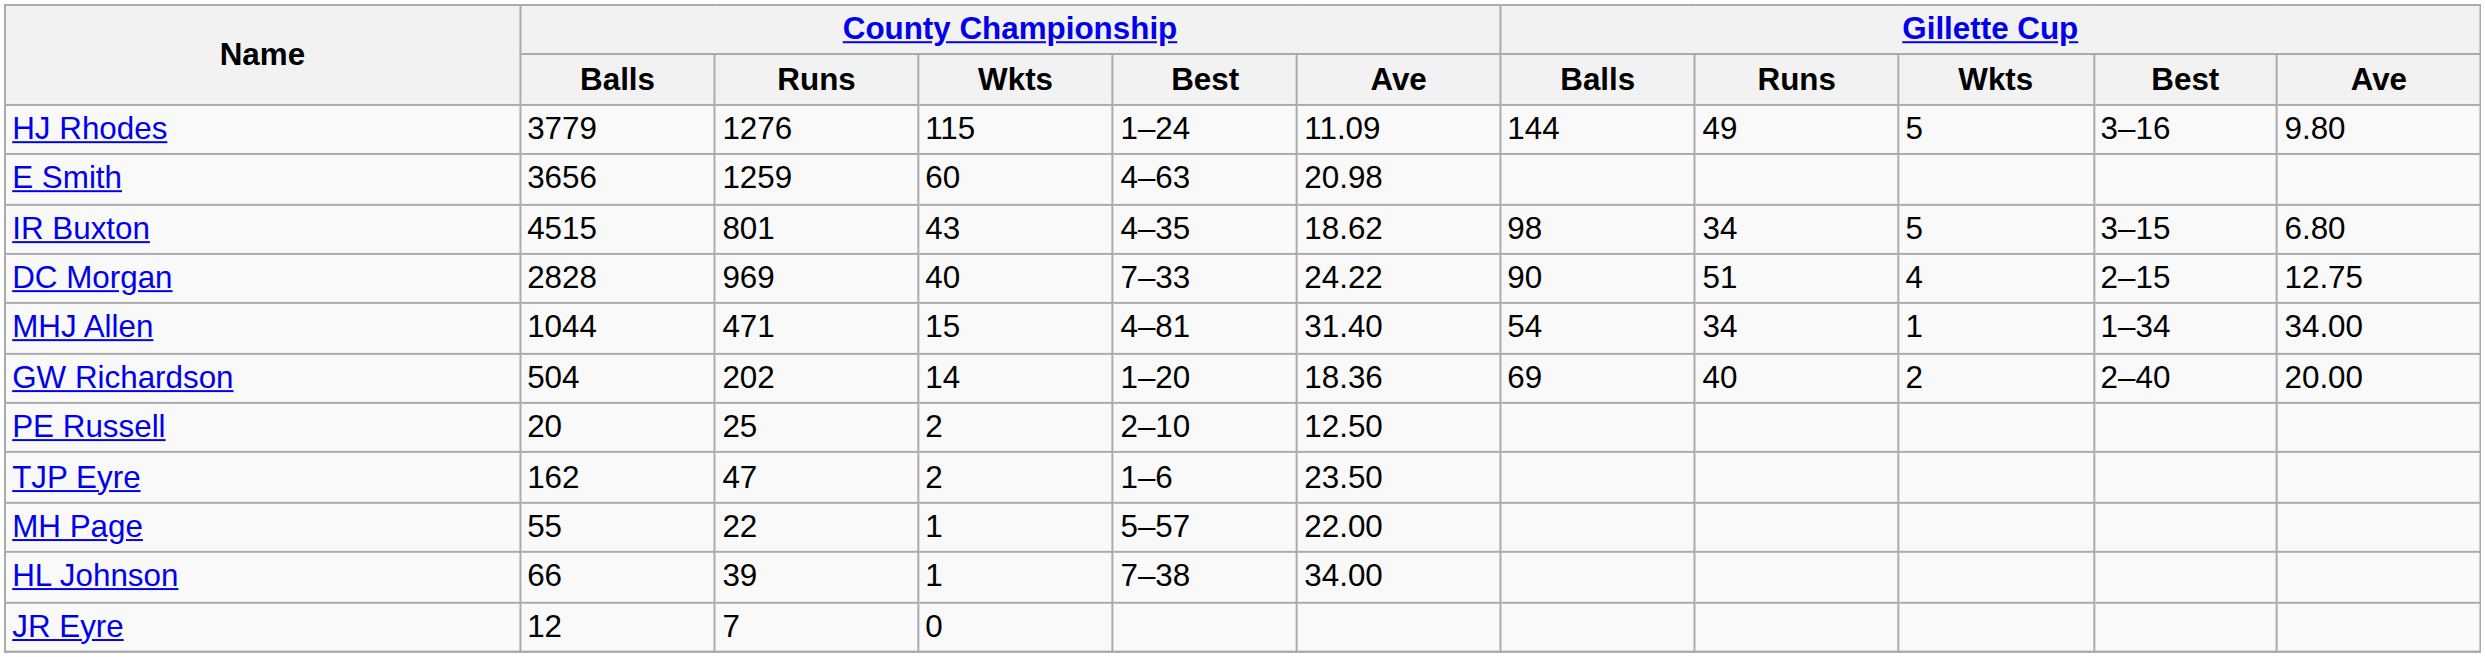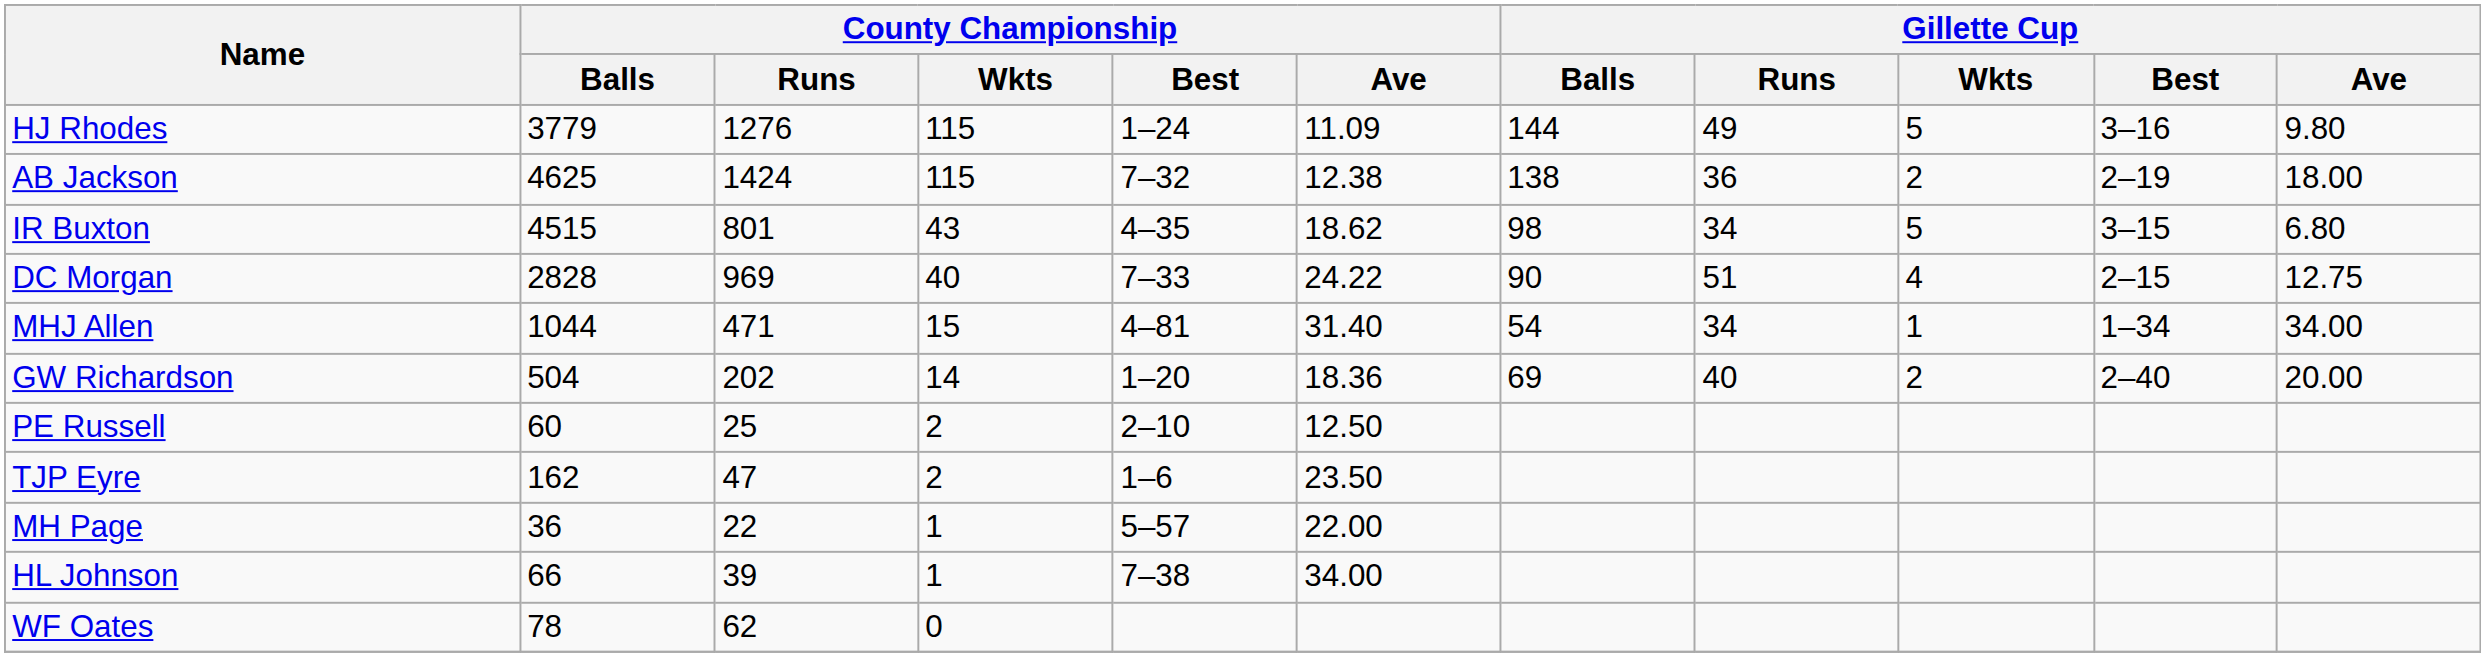 <table class="wikitable" width="100%">
 <tr bgcolor="#efefef">
 <th rowspan=2>Name</th>
 <th colspan=5><a href='#'>County Championship</a></th>
 <th colspan=5><a href='#'>Gillette Cup</a></th>
 </tr>
 <tr>
 <th>Balls</th>
 <th>Runs</th>
 <th>Wkts</th>
 <th>Best</th>
 <th>Ave</th>
 <th>Balls</th>
 <th>Runs</th>
 <th>Wkts</th>
 <th>Best</th>
 <th>Ave</th>
 </tr>
 <tr>
 <td><a href='#'>HJ Rhodes</a></td>
 <td>3779</td>
 <td>1276</td>
 <td>115</td>
 <td>1–24</td>
 <td>11.09</td>
 <td>144</td>
 <td>49</td>
 <td>5</td>
 <td>3–16</td>
 <td>9.80</td>
 </tr>
 <tr>
-<td><a href='#'>E Smith</a></td>
-<td>3656</td>
-<td>1259</td>
-<td>60</td>
-<td>4–63</td>
-<td>20.98</td>
-<td></td>
-<td></td>
-<td></td>
-<td></td>
-<td></td>
+<td><a href='#'>AB Jackson</a></td>
+<td>4625</td>
+<td>1424</td>
+<td>115</td>
+<td>7–32</td>
+<td>12.38</td>
+<td>138</td>
+<td>36</td>
+<td>2</td>
+<td>2–19</td>
+<td>18.00</td>
 </tr>
 <tr>
 <td><a href='#'>IR Buxton</a></td>
 <td>4515</td>
 <td>801</td>
 <td>43</td>
 <td>4–35</td>
 <td>18.62</td>
 <td>98</td>
 <td>34</td>
 <td>5</td>
 <td>3–15</td>
 <td>6.80</td>
 </tr>
 <tr>
 <td><a href='#'>DC Morgan</a></td>
 <td>2828</td>
 <td>969</td>
 <td>40</td>
 <td>7–33</td>
 <td>24.22</td>
 <td>90</td>
 <td>51</td>
 <td>4</td>
 <td>2–15</td>
 <td>12.75</td>
 </tr>
 <tr>
 <td><a href='#'>MHJ Allen</a></td>
 <td>1044</td>
 <td>471</td>
 <td>15</td>
 <td>4–81</td>
 <td>31.40</td>
 <td>54</td>
 <td>34</td>
 <td>1</td>
 <td>1–34</td>
 <td>34.00</td>
 </tr>
 <tr>
 <td><a href='#'>GW Richardson</a></td>
 <td>504</td>
 <td>202</td>
 <td>14</td>
 <td>1–20</td>
 <td>18.36</td>
 <td>69</td>
 <td>40</td>
 <td>2</td>
 <td>2–40</td>
 <td>20.00</td>
 </tr>
 <tr>
 <td><a href='#'>PE Russell</a></td>
-<td>20</td>
+<td>60</td>
 <td>25</td>
 <td>2</td>
 <td>2–10</td>
 <td>12.50</td>
 <td></td>
 <td></td>
 <td></td>
 <td></td>
 <td></td>
 </tr>
 <tr>
 <td><a href='#'>TJP Eyre</a></td>
 <td>162</td>
 <td>47</td>
 <td>2</td>
 <td>1–6</td>
 <td>23.50</td>
 <td></td>
 <td></td>
 <td></td>
 <td></td>
 <td></td>
 </tr>
 <tr>
 <td><a href='#'>MH Page</a></td>
-<td>55</td>
+<td>36</td>
 <td>22</td>
 <td>1</td>
 <td>5–57</td>
 <td>22.00</td>
 <td></td>
 <td></td>
 <td></td>
 <td></td>
 <td></td>
 </tr>
 <tr>
 <td><a href='#'>HL Johnson</a></td>
 <td>66</td>
 <td>39</td>
 <td>1</td>
 <td>7–38</td>
 <td>34.00</td>
 <td></td>
 <td></td>
 <td></td>
 <td></td>
 <td></td>
 </tr>
 <tr>
-<td><a href='#'>JR Eyre</a></td>
-<td>12</td>
-<td>7</td>
+<td><a href='#'>WF Oates</a></td>
+<td>78</td>
+<td>62</td>
 <td>0</td>
 <td></td>
 <td></td>
 <td></td>
 <td></td>
 <td></td>
 <td></td>
-<td><br></td>
+<td></td>
 </tr>
 <tr>
 </tr>
 </table>
